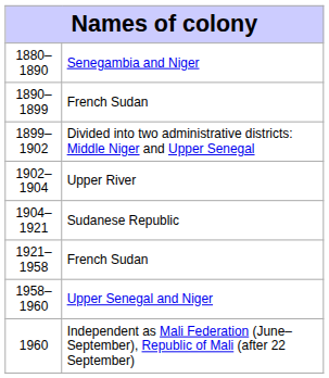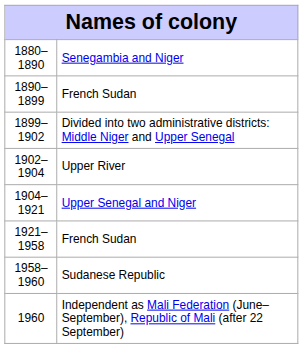 <table border="1" cellpadding="4" cellspacing="0" style="float:right; width:300px; margin:0.5em 0 1em 1em; background:White; border:1px #aaa solid; border-collapse:collapse; font-size:95%;">
 <tr>
 <th colspan="2" style="background:#ccf; text-align:center;"><big><big>Names of colony</big></big></th>
 </tr>
 <tr>
 <td style="font-size:80%; text-align:center;">1880–1890</td>
 <td style="font-size: 80%;"><a href='#'>Senegambia and Niger</a></td>
 </tr>
 <tr>
 <td style="font-size:80%; text-align:center;">1890–1899</td>
 <td style="font-size: 80%;">French Sudan</td>
 </tr>
 <tr>
 <td style="font-size:80%; text-align:center;">1899–1902</td>
 <td style="font-size: 80%;">Divided into two administrative districts: <a href='#'>Middle Niger</a> and <a href='#'>Upper Senegal</a></td>
 </tr>
 <tr>
 <td style="font-size:80%; text-align:center;">1902–1904</td>
 <td style="font-size: 80%;">Upper River</td>
 </tr>
 <tr>
 <td style="font-size:80%; text-align:center;">1904–1921</td>
-<td style="font-size: 80%;">Sudanese Republic</td>
+<td style="font-size: 80%;"><a href='#'>Upper Senegal and Niger</a></td>
 </tr>
 <tr>
 <td style="font-size:80%; text-align:center;">1921–1958</td>
 <td style="font-size: 80%;">French Sudan</td>
 </tr>
 <tr>
 <td style="font-size:80%; text-align:center;">1958–1960</td>
-<td style="font-size: 80%;"><a href='#'>Upper Senegal and Niger</a></td>
+<td style="font-size: 80%;">Sudanese Republic</td>
 </tr>
 <tr>
 <td style="font-size:80%; text-align:center;">1960</td>
 <td style="font-size: 80%;">Independent as <a href='#'>Mali Federation</a> (June–September), <a href='#'>Republic of Mali</a> (after 22 September)</td>
 </tr>
 </table>
